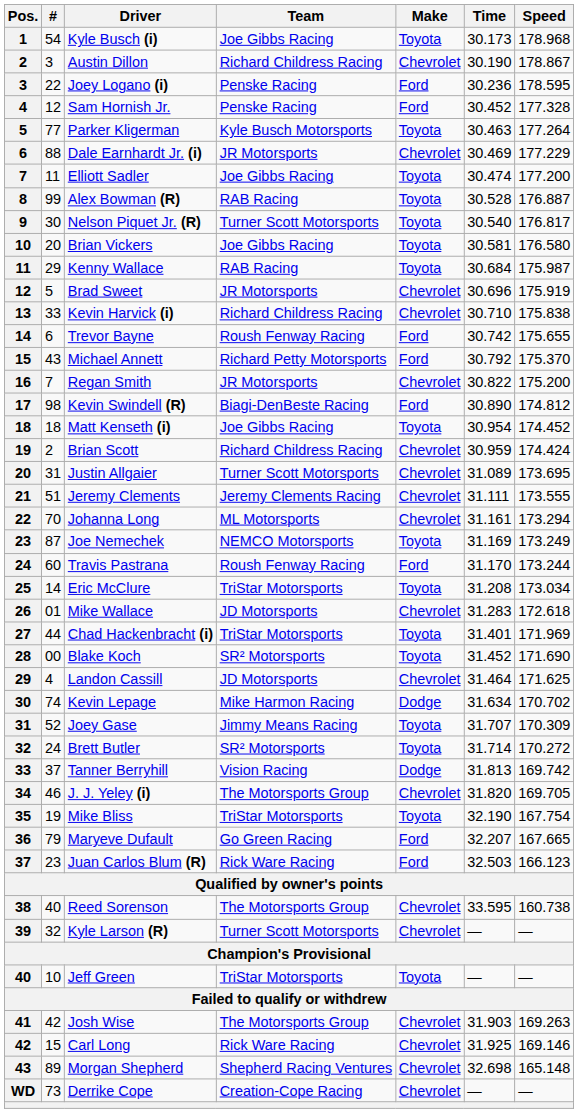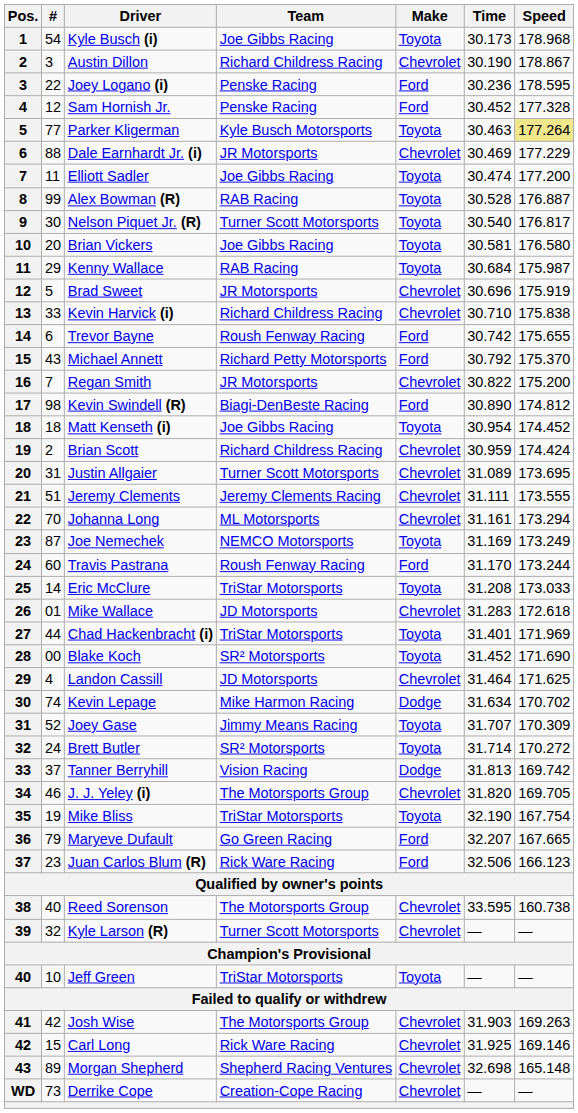 <table class="wikitable" style="font-size:95%">
 <tr>
 <th>Pos.</th>
 <th>#</th>
 <th>Driver</th>
 <th>Team</th>
 <th>Make</th>
 <th>Time</th>
 <th>Speed</th>
 </tr>
 <tr>
 <th>1</th>
 <td>54</td>
 <td><a href='#'>Kyle Busch</a> <strong>(i)</strong></td>
 <td><a href='#'>Joe Gibbs Racing</a></td>
 <td><a href='#'>Toyota</a></td>
 <td>30.173</td>
 <td>178.968</td>
 </tr>
 <tr>
 <th>2</th>
 <td>3</td>
 <td><a href='#'>Austin Dillon</a></td>
 <td><a href='#'>Richard Childress Racing</a></td>
 <td><a href='#'>Chevrolet</a></td>
 <td>30.190</td>
 <td>178.867</td>
 </tr>
 <tr>
 <th>3</th>
 <td>22</td>
 <td><a href='#'>Joey Logano</a> <strong>(i)</strong></td>
 <td><a href='#'>Penske Racing</a></td>
 <td><a href='#'>Ford</a></td>
 <td>30.236</td>
 <td>178.595</td>
 </tr>
 <tr>
 <th>4</th>
 <td>12</td>
 <td><a href='#'>Sam Hornish Jr.</a></td>
 <td><a href='#'>Penske Racing</a></td>
 <td><a href='#'>Ford</a></td>
 <td>30.452</td>
 <td>177.328</td>
 </tr>
 <tr>
 <th>5</th>
 <td>77</td>
 <td><a href='#'>Parker Kligerman</a></td>
 <td><a href='#'>Kyle Busch Motorsports</a></td>
 <td><a href='#'>Toyota</a></td>
 <td>30.463</td>
-<td>177.264</td>
+<td style="background: khaki;">177.264</td>
 </tr>
 <tr>
 <th>6</th>
 <td>88</td>
 <td><a href='#'>Dale Earnhardt Jr.</a> <strong>(i)</strong></td>
 <td><a href='#'>JR Motorsports</a></td>
 <td><a href='#'>Chevrolet</a></td>
 <td>30.469</td>
 <td>177.229</td>
 </tr>
 <tr>
 <th>7</th>
 <td>11</td>
 <td><a href='#'>Elliott Sadler</a></td>
 <td><a href='#'>Joe Gibbs Racing</a></td>
 <td><a href='#'>Toyota</a></td>
 <td>30.474</td>
 <td>177.200</td>
 </tr>
 <tr>
 <th>8</th>
 <td>99</td>
 <td><a href='#'>Alex Bowman</a> <strong>(R)</strong></td>
 <td><a href='#'>RAB Racing</a></td>
 <td><a href='#'>Toyota</a></td>
 <td>30.528</td>
 <td>176.887</td>
 </tr>
 <tr>
 <th>9</th>
 <td>30</td>
 <td><a href='#'>Nelson Piquet Jr.</a> <strong>(R)</strong></td>
 <td><a href='#'>Turner Scott Motorsports</a></td>
 <td><a href='#'>Toyota</a></td>
 <td>30.540</td>
 <td>176.817</td>
 </tr>
 <tr>
 <th>10</th>
 <td>20</td>
 <td><a href='#'>Brian Vickers</a></td>
 <td><a href='#'>Joe Gibbs Racing</a></td>
 <td><a href='#'>Toyota</a></td>
 <td>30.581</td>
 <td>176.580</td>
 </tr>
 <tr>
 <th>11</th>
 <td>29</td>
 <td><a href='#'>Kenny Wallace</a></td>
 <td><a href='#'>RAB Racing</a></td>
 <td><a href='#'>Toyota</a></td>
 <td>30.684</td>
 <td>175.987</td>
 </tr>
 <tr>
 <th>12</th>
 <td>5</td>
 <td><a href='#'>Brad Sweet</a></td>
 <td><a href='#'>JR Motorsports</a></td>
 <td><a href='#'>Chevrolet</a></td>
 <td>30.696</td>
 <td>175.919</td>
 </tr>
 <tr>
 <th>13</th>
 <td>33</td>
 <td><a href='#'>Kevin Harvick</a> <strong>(i)</strong></td>
 <td><a href='#'>Richard Childress Racing</a></td>
 <td><a href='#'>Chevrolet</a></td>
 <td>30.710</td>
 <td>175.838</td>
 </tr>
 <tr>
 <th>14</th>
 <td>6</td>
 <td><a href='#'>Trevor Bayne</a></td>
 <td><a href='#'>Roush Fenway Racing</a></td>
 <td><a href='#'>Ford</a></td>
 <td>30.742</td>
 <td>175.655</td>
 </tr>
 <tr>
 <th>15</th>
 <td>43</td>
 <td><a href='#'>Michael Annett</a></td>
 <td><a href='#'>Richard Petty Motorsports</a></td>
 <td><a href='#'>Ford</a></td>
 <td>30.792</td>
 <td>175.370</td>
 </tr>
 <tr>
 <th>16</th>
 <td>7</td>
 <td><a href='#'>Regan Smith</a></td>
 <td><a href='#'>JR Motorsports</a></td>
 <td><a href='#'>Chevrolet</a></td>
 <td>30.822</td>
 <td>175.200</td>
 </tr>
 <tr>
 <th>17</th>
 <td>98</td>
 <td><a href='#'>Kevin Swindell</a> <strong>(R)</strong></td>
 <td><a href='#'>Biagi-DenBeste Racing</a></td>
 <td><a href='#'>Ford</a></td>
 <td>30.890</td>
 <td>174.812</td>
 </tr>
 <tr>
 <th>18</th>
 <td>18</td>
 <td><a href='#'>Matt Kenseth</a> <strong>(i)</strong></td>
 <td><a href='#'>Joe Gibbs Racing</a></td>
 <td><a href='#'>Toyota</a></td>
 <td>30.954</td>
 <td>174.452</td>
 </tr>
 <tr>
 <th>19</th>
 <td>2</td>
 <td><a href='#'>Brian Scott</a></td>
 <td><a href='#'>Richard Childress Racing</a></td>
 <td><a href='#'>Chevrolet</a></td>
 <td>30.959</td>
 <td>174.424</td>
 </tr>
 <tr>
 <th>20</th>
 <td>31</td>
 <td><a href='#'>Justin Allgaier</a></td>
 <td><a href='#'>Turner Scott Motorsports</a></td>
 <td><a href='#'>Chevrolet</a></td>
 <td>31.089</td>
 <td>173.695</td>
 </tr>
 <tr>
 <th>21</th>
 <td>51</td>
 <td><a href='#'>Jeremy Clements</a></td>
 <td><a href='#'>Jeremy Clements Racing</a></td>
 <td><a href='#'>Chevrolet</a></td>
 <td>31.111</td>
 <td>173.555</td>
 </tr>
 <tr>
 <th>22</th>
 <td>70</td>
 <td><a href='#'>Johanna Long</a></td>
 <td><a href='#'>ML Motorsports</a></td>
 <td><a href='#'>Chevrolet</a></td>
 <td>31.161</td>
 <td>173.294</td>
 </tr>
 <tr>
 <th>23</th>
 <td>87</td>
 <td><a href='#'>Joe Nemechek</a></td>
 <td><a href='#'>NEMCO Motorsports</a></td>
 <td><a href='#'>Toyota</a></td>
 <td>31.169</td>
 <td>173.249</td>
 </tr>
 <tr>
 <th>24</th>
 <td>60</td>
 <td><a href='#'>Travis Pastrana</a></td>
 <td><a href='#'>Roush Fenway Racing</a></td>
 <td><a href='#'>Ford</a></td>
 <td>31.170</td>
 <td>173.244</td>
 </tr>
 <tr>
 <th>25</th>
 <td>14</td>
 <td><a href='#'>Eric McClure</a></td>
 <td><a href='#'>TriStar Motorsports</a></td>
 <td><a href='#'>Toyota</a></td>
 <td>31.208</td>
-<td>173.034</td>
+<td>173.033</td>
 </tr>
 <tr>
 <th>26</th>
 <td>01</td>
 <td><a href='#'>Mike Wallace</a></td>
 <td><a href='#'>JD Motorsports</a></td>
 <td><a href='#'>Chevrolet</a></td>
 <td>31.283</td>
 <td>172.618</td>
 </tr>
 <tr>
 <th>27</th>
 <td>44</td>
 <td><a href='#'>Chad Hackenbracht</a> <strong>(i)</strong></td>
 <td><a href='#'>TriStar Motorsports</a></td>
 <td><a href='#'>Toyota</a></td>
 <td>31.401</td>
 <td>171.969</td>
 </tr>
 <tr>
 <th>28</th>
 <td>00</td>
 <td><a href='#'>Blake Koch</a></td>
 <td><a href='#'>SR² Motorsports</a></td>
 <td><a href='#'>Toyota</a></td>
 <td>31.452</td>
 <td>171.690</td>
 </tr>
 <tr>
 <th>29</th>
 <td>4</td>
 <td><a href='#'>Landon Cassill</a></td>
 <td><a href='#'>JD Motorsports</a></td>
 <td><a href='#'>Chevrolet</a></td>
 <td>31.464</td>
 <td>171.625</td>
 </tr>
 <tr>
 <th>30</th>
 <td>74</td>
 <td><a href='#'>Kevin Lepage</a></td>
 <td><a href='#'>Mike Harmon Racing</a></td>
 <td><a href='#'>Dodge</a></td>
 <td>31.634</td>
 <td>170.702</td>
 </tr>
 <tr>
 <th>31</th>
 <td>52</td>
 <td><a href='#'>Joey Gase</a></td>
 <td><a href='#'>Jimmy Means Racing</a></td>
 <td><a href='#'>Toyota</a></td>
 <td>31.707</td>
 <td>170.309</td>
 </tr>
 <tr>
 <th>32</th>
 <td>24</td>
 <td><a href='#'>Brett Butler</a></td>
 <td><a href='#'>SR² Motorsports</a></td>
 <td><a href='#'>Toyota</a></td>
 <td>31.714</td>
 <td>170.272</td>
 </tr>
 <tr>
 <th>33</th>
 <td>37</td>
 <td><a href='#'>Tanner Berryhill</a></td>
 <td><a href='#'>Vision Racing</a></td>
 <td><a href='#'>Dodge</a></td>
 <td>31.813</td>
 <td>169.742</td>
 </tr>
 <tr>
 <th>34</th>
 <td>46</td>
 <td><a href='#'>J. J. Yeley</a> <strong>(i)</strong></td>
 <td><a href='#'>The Motorsports Group</a></td>
 <td><a href='#'>Chevrolet</a></td>
 <td>31.820</td>
 <td>169.705</td>
 </tr>
 <tr>
 <th>35</th>
 <td>19</td>
 <td><a href='#'>Mike Bliss</a></td>
 <td><a href='#'>TriStar Motorsports</a></td>
 <td><a href='#'>Toyota</a></td>
 <td>32.190</td>
 <td>167.754</td>
 </tr>
 <tr>
 <th>36</th>
 <td>79</td>
 <td><a href='#'>Maryeve Dufault</a></td>
 <td><a href='#'>Go Green Racing</a></td>
 <td><a href='#'>Ford</a></td>
 <td>32.207</td>
 <td>167.665</td>
 </tr>
 <tr>
 <th>37</th>
 <td>23</td>
 <td><a href='#'>Juan Carlos Blum</a> <strong>(R)</strong></td>
 <td><a href='#'>Rick Ware Racing</a></td>
 <td><a href='#'>Ford</a></td>
-<td>32.503</td>
+<td>32.506</td>
 <td>166.123</td>
 </tr>
 <tr>
 <th colspan="7">Qualified by owner's points</th>
 </tr>
 <tr>
 <th>38</th>
 <td>40</td>
 <td><a href='#'>Reed Sorenson</a></td>
 <td><a href='#'>The Motorsports Group</a></td>
 <td><a href='#'>Chevrolet</a></td>
 <td>33.595</td>
 <td>160.738</td>
 </tr>
 <tr>
 <th>39</th>
 <td>32</td>
 <td><a href='#'>Kyle Larson</a> <strong>(R)</strong></td>
 <td><a href='#'>Turner Scott Motorsports</a></td>
 <td><a href='#'>Chevrolet</a></td>
 <td>—</td>
 <td>—</td>
 </tr>
 <tr>
 <th colspan="7">Champion's Provisional</th>
 </tr>
 <tr>
 <th>40</th>
 <td>10</td>
 <td><a href='#'>Jeff Green</a></td>
 <td><a href='#'>TriStar Motorsports</a></td>
 <td><a href='#'>Toyota</a></td>
 <td>—</td>
 <td>—</td>
 </tr>
 <tr>
 <th colspan="7">Failed to qualify or withdrew</th>
 </tr>
 <tr>
 <th>41</th>
 <td>42</td>
 <td><a href='#'>Josh Wise</a></td>
 <td><a href='#'>The Motorsports Group</a></td>
 <td><a href='#'>Chevrolet</a></td>
 <td>31.903</td>
 <td>169.263</td>
 </tr>
 <tr>
 <th>42</th>
 <td>15</td>
 <td><a href='#'>Carl Long</a></td>
 <td><a href='#'>Rick Ware Racing</a></td>
 <td><a href='#'>Chevrolet</a></td>
 <td>31.925</td>
 <td>169.146</td>
 </tr>
 <tr>
 <th>43</th>
 <td>89</td>
 <td><a href='#'>Morgan Shepherd</a></td>
 <td><a href='#'>Shepherd Racing Ventures</a></td>
 <td><a href='#'>Chevrolet</a></td>
 <td>32.698</td>
 <td>165.148</td>
 </tr>
 <tr>
 <th>WD</th>
 <td>73</td>
 <td><a href='#'>Derrike Cope</a></td>
 <td><a href='#'>Creation-Cope Racing</a></td>
 <td><a href='#'>Chevrolet</a></td>
 <td>—</td>
 <td>—</td>
 </tr>
 <tr>
 <th colspan="7"></th>
 </tr>
 </table>
